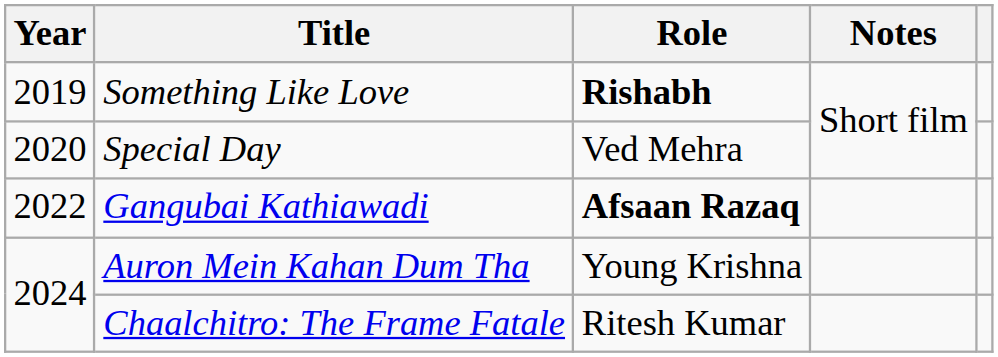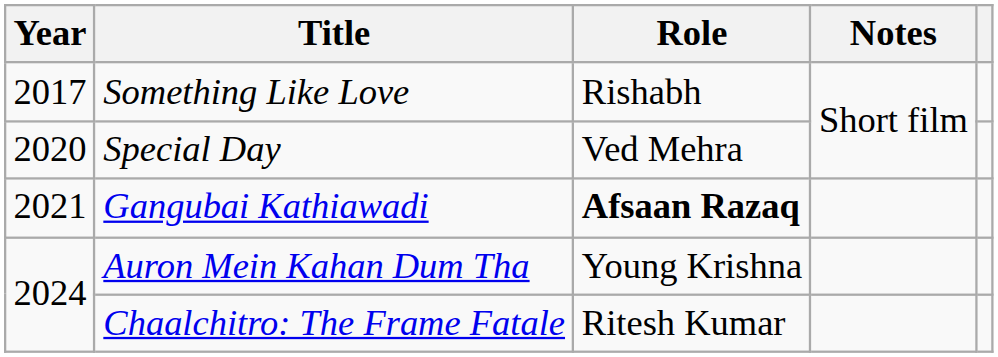 <table class="wikitable sortable">
 <tr style="text-align:center;">
 <th>Year</th>
 <th>Title</th>
 <th>Role</th>
 <th scope="col" class="unsortable">Notes</th>
 <th scope="col" class="unsortable"></th>
 </tr>
 <tr>
-<td>2019</td>
+<td>2017</td>
 <td><em>Something Like Love</em></td>
-<td><strong>Rishabh</strong></td>
+<td>Rishabh</td>
 <td rowspan="2">Short film</td>
 <td></td>
 </tr>
 <tr>
 <td>2020</td>
 <td><em>Special Day</em></td>
 <td>Ved Mehra</td>
 <td></td>
 </tr>
 <tr>
-<td>2022</td>
+<td>2021</td>
 <td><em><a href='#'>Gangubai Kathiawadi</a></em></td>
 <td><strong>Afsaan Razaq</strong></td>
 <td></td>
 <td></td>
 </tr>
 <tr>
 <td Rowspan=2>2024</td>
 <td><em><a href='#'>Auron Mein Kahan Dum Tha</a></em></td>
 <td>Young Krishna</td>
 <td></td>
 <td></td>
 </tr>
 <tr>
 <td><em><a href='#'>Chaalchitro: The Frame Fatale</a></em></td>
 <td>Ritesh Kumar</td>
 <td></td>
 <td></td>
 </tr>
 </table>
